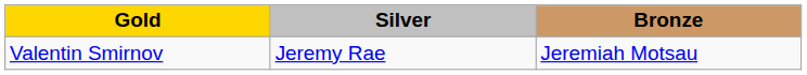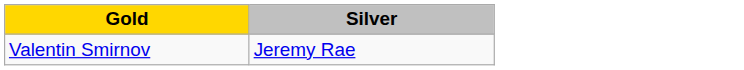 <table class="wikitable" style="text-align:left">
 <tr align="center">
 <td width=200 bgcolor=gold><strong>Gold</strong></td>
 <td width=200 bgcolor=silver><strong>Silver</strong></td>
-<td width=200 bgcolor=CC9966><strong>Bronze</strong></td>
 </tr>
 <tr>
 <td><a href='#'>Valentin Smirnov</a><br><em></em></td>
 <td><a href='#'>Jeremy Rae</a><br><em></em></td>
-<td><a href='#'>Jeremiah Motsau</a><br><em></em></td>
 </tr>
 </table>
